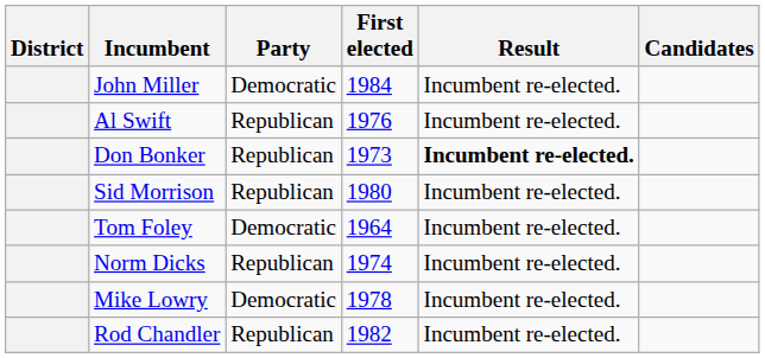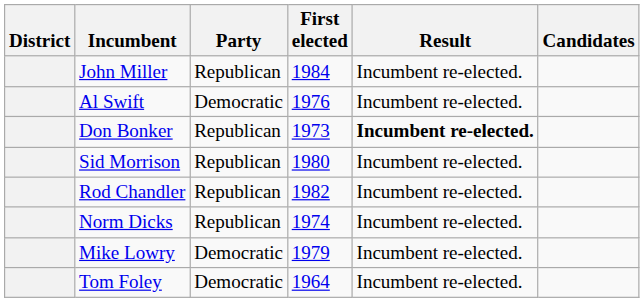 <table class=wikitable>
 <tr valign=bottom>
 <th>District</th>
 <th>Incumbent</th>
 <th>Party</th>
 <th>First<br>elected</th>
 <th>Result</th>
 <th>Candidates</th>
 </tr>
 <tr>
 <th></th>
 <td><a href='#'>John Miller</a></td>
-<td>Democratic</td>
+<td>Republican</td>
 <td><a href='#'>1984</a></td>
 <td>Incumbent re-elected.</td>
 <td nowrap></td>
 </tr>
 <tr>
 <th></th>
 <td><a href='#'>Al Swift</a></td>
-<td>Republican</td>
+<td>Democratic</td>
 <td><a href='#'>1976</a></td>
 <td>Incumbent re-elected.</td>
 <td nowrap></td>
 </tr>
 <tr>
 <th></th>
 <td><a href='#'>Don Bonker</a></td>
 <td>Republican</td>
 <td><a href='#'>1973</a></td>
 <td><strong>Incumbent re-elected.</strong></td>
 <td nowrap></td>
 </tr>
 <tr>
 <th></th>
 <td><a href='#'>Sid Morrison</a></td>
 <td>Republican</td>
 <td><a href='#'>1980</a></td>
 <td>Incumbent re-elected.</td>
 <td nowrap></td>
 </tr>
 <tr>
 <th></th>
-<td><a href='#'>Tom Foley</a></td>
-<td>Democratic</td>
-<td><a href='#'>1964</a></td>
+<td><a href='#'>Rod Chandler</a></td>
+<td>Republican</td>
+<td><a href='#'>1982</a></td>
 <td>Incumbent re-elected.</td>
 <td nowrap></td>
 </tr>
 <tr>
 <th></th>
 <td><a href='#'>Norm Dicks</a></td>
 <td>Republican</td>
 <td><a href='#'>1974</a></td>
 <td>Incumbent re-elected.</td>
 <td nowrap></td>
 </tr>
 <tr>
 <th></th>
 <td><a href='#'>Mike Lowry</a></td>
 <td>Democratic</td>
-<td><a href='#'>1978</a></td>
+<td><a href='#'>1979</a></td>
 <td>Incumbent re-elected.</td>
 <td nowrap></td>
 </tr>
 <tr>
 <th></th>
-<td><a href='#'>Rod Chandler</a></td>
-<td>Republican</td>
-<td><a href='#'>1982</a></td>
+<td><a href='#'>Tom Foley</a></td>
+<td>Democratic</td>
+<td><a href='#'>1964</a></td>
 <td>Incumbent re-elected.</td>
 <td nowrap></td>
 </tr>
 </table>
